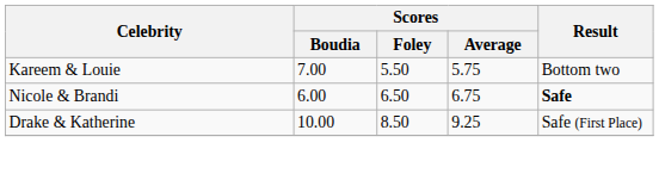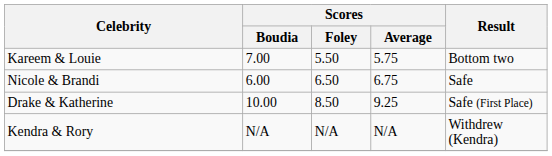 <table class="wikitable" width="50%">
 <tr>
 <th width="25%" rowspan="2">Celebrity</th>
 <th width="15%" colspan="3">Scores</th>
 <th width="10%" rowspan="2">Result</th>
 </tr>
 <tr>
 <th width="5%">Boudia</th>
 <th width="5%">Foley</th>
 <th width="5%">Average</th>
 </tr>
 <tr>
 <td>Kareem & Louie</td>
 <td>7.00</td>
 <td>5.50</td>
 <td>5.75</td>
 <td>Bottom two</td>
 </tr>
 <tr>
 <td>Nicole & Brandi</td>
 <td>6.00</td>
 <td>6.50</td>
 <td>6.75</td>
-<td><strong>Safe</strong></td>
+<td>Safe</td>
 </tr>
 <tr>
 <td>Drake & Katherine</td>
 <td>10.00</td>
 <td>8.50</td>
 <td>9.25</td>
 <td>Safe <small>(First Place)</small></td>
 </tr>
 <tr>
+<td>Kendra & Rory</td>
+<td>N/A</td>
+<td>N/A</td>
+<td>N/A</td>
+<td>Withdrew (Kendra)</td>
+</tr>
+<tr>
 </tr>
 </table>
